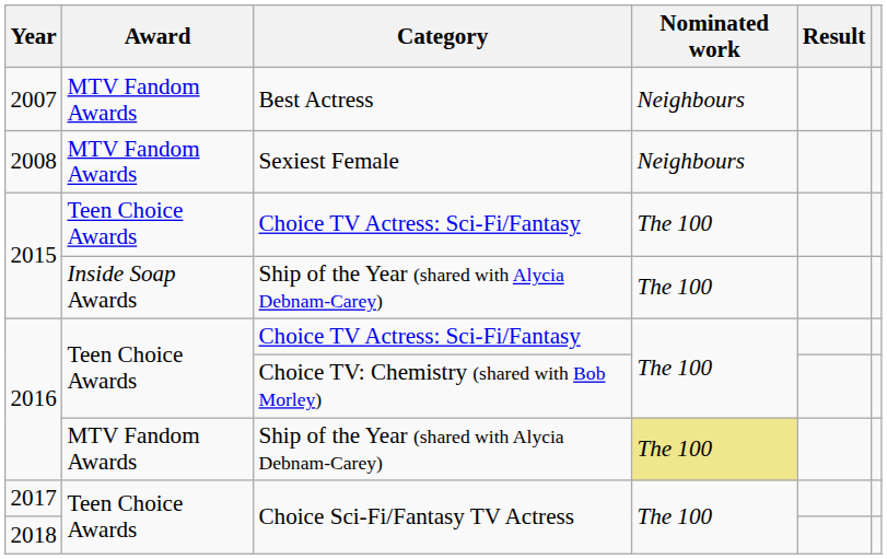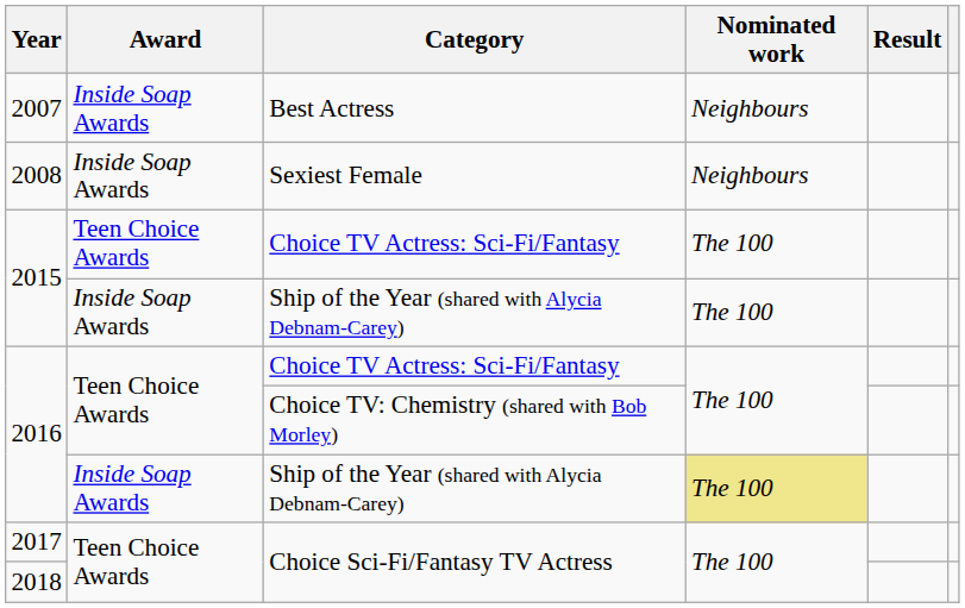 <table class="wikitable sortable plainrowheaders">
 <tr>
 <th scope="col">Year</th>
 <th scope="col">Award</th>
 <th scope="col">Category</th>
 <th scope="col">Nominated work</th>
 <th scope="col">Result</th>
 <th scope="col" class="unsortable"></th>
 </tr>
 <tr>
 <td>2007</td>
-<td><a href='#'>MTV Fandom Awards</a></td>
+<td><a href='#'><em>Inside Soap</em> Awards</a></td>
 <td>Best Actress</td>
 <td><em>Neighbours</em></td>
 <td></td>
 <td style="text-align:center;"></td>
 </tr>
 <tr>
 <td>2008</td>
-<td><a href='#'>MTV Fandom Awards</a></td>
+<td><em>Inside Soap</em> Awards</td>
 <td>Sexiest Female</td>
 <td><em>Neighbours</em></td>
 <td></td>
 <td style="text-align:center;"></td>
 </tr>
 <tr>
 <td rowspan="2">2015</td>
 <td><a href='#'>Teen Choice Awards</a></td>
 <td><a href='#'>Choice TV Actress: Sci-Fi/Fantasy</a></td>
 <td><em>The 100</em></td>
 <td></td>
 <td style="text-align:center;"></td>
 </tr>
 <tr>
 <td><em>Inside Soap</em> Awards</td>
 <td>Ship of the Year <small>(shared with <a href='#'>Alycia Debnam-Carey</a>)</small></td>
 <td><em>The 100</em></td>
 <td></td>
 <td style="text-align:center"></td>
 </tr>
 <tr>
 <td rowspan="3">2016</td>
 <td rowspan="2">Teen Choice Awards</td>
 <td><a href='#'>Choice TV Actress: Sci-Fi/Fantasy</a></td>
 <td rowspan="2"><em>The 100</em></td>
 <td></td>
 <td style="text-align:center"></td>
 </tr>
 <tr>
 <td>Choice TV: Chemistry <small>(shared with <a href='#'>Bob Morley</a>)</small></td>
 <td></td>
 <td style="text-align:center;"></td>
 </tr>
 <tr>
-<td>MTV Fandom Awards</td>
+<td><a href='#'><em>Inside Soap</em> Awards</a></td>
 <td>Ship of the Year <small>(shared with Alycia Debnam-Carey)</small></td>
 <td style="background: khaki;"><em>The 100</em></td>
 <td></td>
 <td style="text-align:center"></td>
 </tr>
 <tr>
 <td>2017</td>
 <td rowspan="2">Teen Choice Awards</td>
 <td rowspan="2">Choice Sci-Fi/Fantasy TV Actress</td>
 <td rowspan="2"><em>The 100</em></td>
 <td></td>
 <td style="text-align:center;"></td>
 </tr>
 <tr>
 <td>2018</td>
 <td></td>
 <td style="text-align:center;"><br></td>
 </tr>
 </table>
